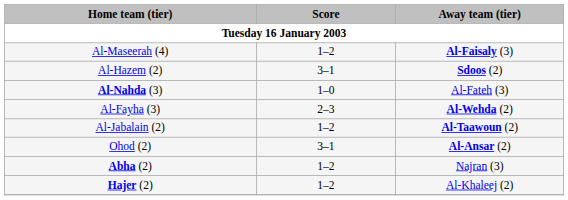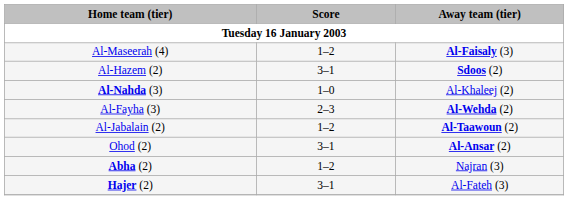 <table class="wikitable" style="width: 700px; background:WhiteSmoke; text-align:center; font-size:90%">
 <tr>
 <td scope="col" style="width: 45%; background:silver;"><strong>Home team (tier)</strong></td>
 <td scope="col" style="width: 25%; background:silver;"><strong>Score</strong></td>
 <td scope="col" style="width: 45%; background:silver;"><strong>Away team (tier)</strong></td>
 </tr>
 <tr>
 <td colspan="5" style= background:White><strong>Tuesday 16 January 2003</strong></td>
 </tr>
 <tr>
 <td><a href='#'>Al-Maseerah</a> (4)</td>
 <td>1–2</td>
 <td><strong><a href='#'>Al-Faisaly</a></strong> (3)</td>
 </tr>
 <tr>
 <td><a href='#'>Al-Hazem</a> (2)</td>
 <td>3–1</td>
 <td><strong><a href='#'>Sdoos</a></strong> (2)</td>
 </tr>
 <tr>
 <td><strong><a href='#'>Al-Nahda</a></strong> (3)</td>
 <td>1–0</td>
-<td><a href='#'>Al-Fateh</a> (3)</td>
+<td><a href='#'>Al-Khaleej</a> (2)</td>
 </tr>
 <tr>
 <td><a href='#'>Al-Fayha</a> (3)</td>
 <td>2–3</td>
 <td><strong><a href='#'>Al-Wehda</a></strong> (2)</td>
 </tr>
 <tr>
 <td><a href='#'>Al-Jabalain</a> (2)</td>
 <td>1–2</td>
 <td><strong><a href='#'>Al-Taawoun</a></strong> (2)</td>
 </tr>
 <tr>
 <td><a href='#'>Ohod</a> (2)</td>
 <td>3–1</td>
 <td><strong><a href='#'>Al-Ansar</a></strong> (2)</td>
 </tr>
 <tr>
 <td><strong><a href='#'>Abha</a></strong> (2)</td>
 <td>1–2</td>
 <td><a href='#'>Najran</a> (3)</td>
 </tr>
 <tr>
 <td><strong><a href='#'>Hajer</a></strong> (2)</td>
-<td>1–2</td>
-<td><a href='#'>Al-Khaleej</a> (2)</td>
+<td>3–1</td>
+<td><a href='#'>Al-Fateh</a> (3)</td>
 </tr>
 <tr>
 </tr>
 </table>
